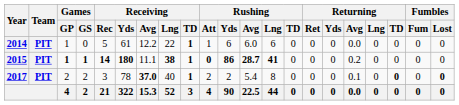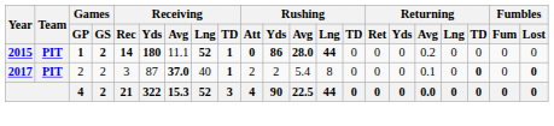 <table class="wikitable" style="text-align: center;">
 <tr>
 <th rowspan="2">Year</th>
 <th rowspan="2">Team</th>
 <th colspan="2">Games</th>
 <th colspan="5">Receiving</th>
 <th colspan="5">Rushing</th>
 <th colspan="5">Returning</th>
 <th colspan="2">Fumbles</th>
 </tr>
 <tr>
 <th>GP</th>
 <th>GS</th>
 <th>Rec</th>
 <th>Yds</th>
 <th>Avg</th>
 <th>Lng</th>
 <th>TD</th>
 <th>Att</th>
 <th>Yds</th>
 <th>Avg</th>
 <th>Lng</th>
 <th>TD</th>
 <th>Ret</th>
 <th>Yds</th>
 <th>Avg</th>
 <th>Lng</th>
 <th>TD</th>
 <th>Fum</th>
 <th>Lost</th>
 </tr>
 <tr>
-<th><a href='#'>2014</a></th>
-<th><a href='#'>PIT</a></th>
-<td>1</td>
-<td>0</td>
-<td>5</td>
-<td>61</td>
-<td>12.2</td>
-<td>22</td>
-<td><strong>1</strong></td>
-<td>1</td>
-<td>6</td>
-<td>6.0</td>
-<td>6</td>
-<td>0</td>
-<td>0</td>
-<td>0</td>
-<td>0.0</td>
-<td>0</td>
-<td>0</td>
-<td>0</td>
-<td>0</td>
-</tr>
-<tr>
 <th><a href='#'>2015</a></th>
 <th><a href='#'>PIT</a></th>
 <td><strong>1</strong></td>
-<td><strong>1</strong></td>
+<td><strong>2</strong></td>
 <td><strong>14</strong></td>
 <td><strong>180</strong></td>
 <td>11.1</td>
-<td><strong>38</strong></td>
+<td><strong>52</strong></td>
 <td><strong>1</strong></td>
 <td><strong>0</strong></td>
 <td><strong>86</strong></td>
-<td><strong>28.7</strong></td>
-<td><strong>41</strong></td>
+<td><strong>28.0</strong></td>
+<td><strong>44</strong></td>
 <td>0</td>
 <td>0</td>
 <td>0</td>
 <td>0.2</td>
 <td>0</td>
 <td>0</td>
 <td>0</td>
 <td>0</td>
 </tr>
 <tr>
 <th><a href='#'>2017</a></th>
 <th><a href='#'>PIT</a></th>
 <td>2</td>
 <td>2</td>
 <td>3</td>
-<td>78</td>
+<td>87</td>
 <td><strong>37.0</strong></td>
 <td>40</td>
 <td><strong>1</strong></td>
 <td>2</td>
 <td>2</td>
 <td>5.4</td>
 <td>8</td>
 <td>0</td>
 <td>0</td>
 <td>0</td>
 <td>0.1</td>
 <td>0</td>
 <td><strong>0</strong></td>
 <td>0</td>
 <td><strong>0</strong></td>
 </tr>
 <tr>
 <th colspan="2"></th>
 <th>4</th>
 <th>2</th>
 <th>21</th>
 <th>322</th>
 <th>15.3</th>
 <th>52</th>
 <th>3</th>
 <th>4</th>
 <th>90</th>
 <th>22.5</th>
 <th>44</th>
 <th>0</th>
 <th>0</th>
 <th>0</th>
 <th>0.0</th>
 <th>0</th>
 <th>0</th>
 <th>0</th>
 <th>0</th>
 </tr>
 </table>
